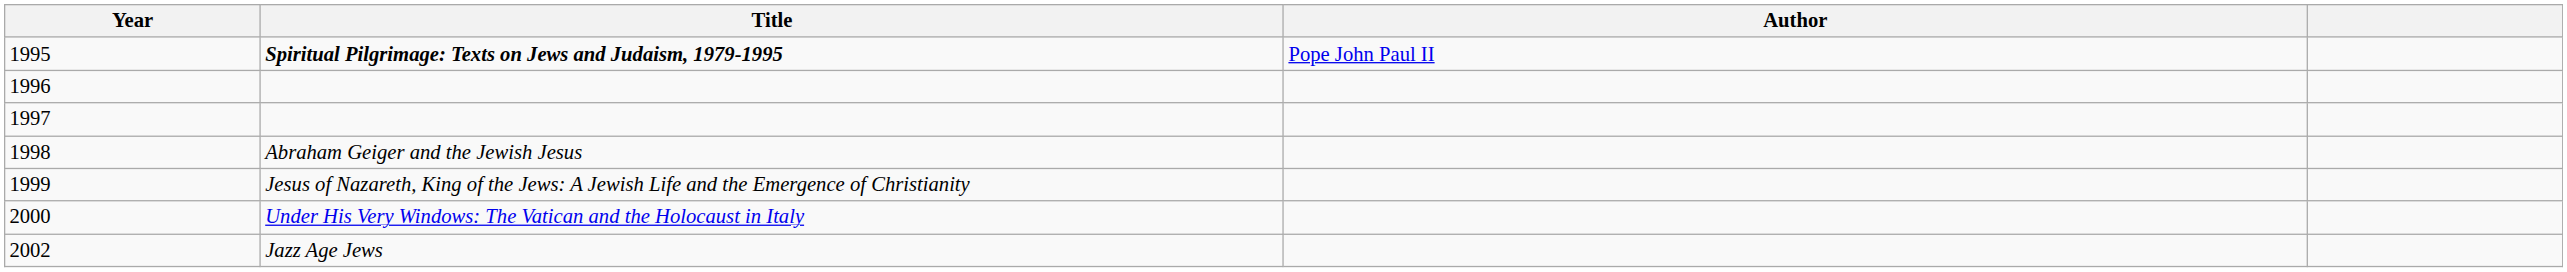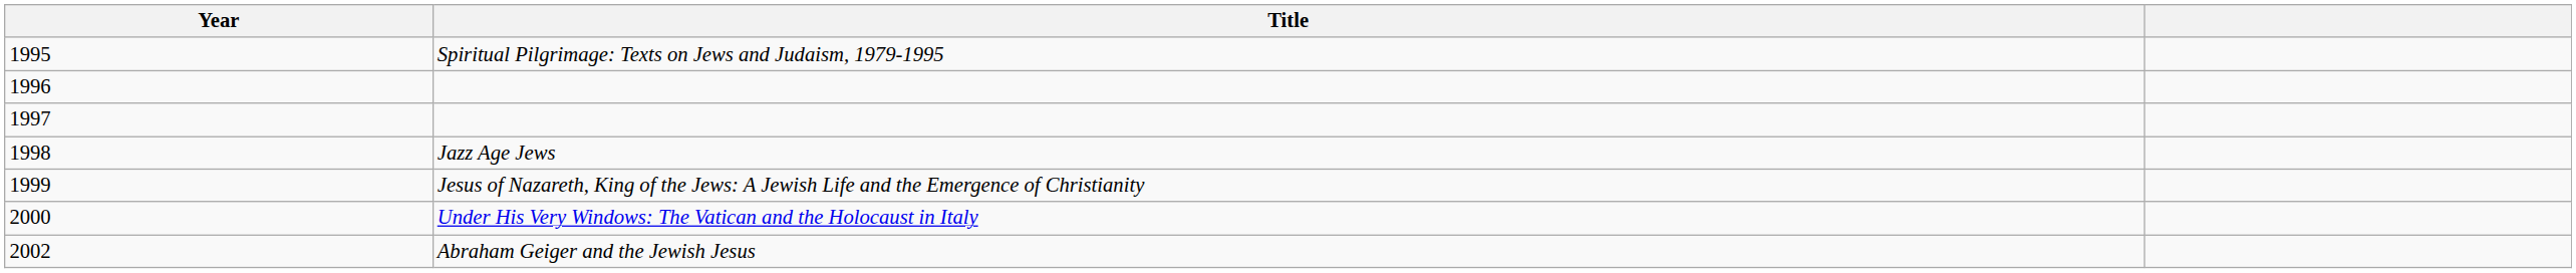 <table class="wikitable sortable" style="width:100%">
 <tr>
 <th scope="col" style="width:10%">Year</th>
 <th scope="col" style="width:40%">Title</th>
-<th scope="col" style="width:40%">Author</th>
 <th scope="col" style="width:10%"></th>
 </tr>
 <tr>
 <td>1995</td>
-<td><strong><em>Spiritual Pilgrimage: Texts on Jews and Judaism, 1979-1995</em></strong></td>
-<td><a href='#'>Pope John Paul II</a></td>
+<td><em>Spiritual Pilgrimage: Texts on Jews and Judaism, 1979-1995</em></td>
 <td></td>
 </tr>
 <tr>
 <td>1996</td>
 <td><em></em></td>
 <td></td>
-<td></td>
 </tr>
 <tr>
 <td>1997</td>
 <td><em></em></td>
 <td></td>
-<td></td>
 </tr>
 <tr>
 <td>1998</td>
-<td><em>Abraham Geiger and the Jewish Jesus</em></td>
-<td></td>
+<td><em>Jazz Age Jews</em></td>
 <td></td>
 </tr>
 <tr>
 <td>1999</td>
 <td><em>Jesus of Nazareth, King of the Jews: A Jewish Life and the Emergence of Christianity</em></td>
 <td></td>
-<td></td>
 </tr>
 <tr>
 <td>2000</td>
 <td><em><a href='#'>Under His Very Windows: The Vatican and the Holocaust in Italy</a></em></td>
 <td></td>
-<td></td>
 </tr>
 <tr>
 <td>2002</td>
-<td><em>Jazz Age Jews</em></td>
-<td></td>
+<td><em>Abraham Geiger and the Jewish Jesus</em></td>
 <td></td>
 </tr>
 </table>
